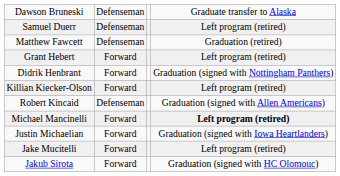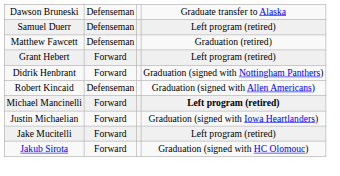 <table class="wikitable">
 <tr align="center" bgcolor="">
 <td>Dawson Bruneski</td>
 <td>Defenseman</td>
 <td></td>
 <td>Graduate transfer to <a href='#'>Alaska</a></td>
 </tr>
 <tr align="center" bgcolor="f0f0f0">
 <td>Samuel Duerr</td>
 <td>Defenseman</td>
 <td></td>
 <td>Left program (retired)</td>
 </tr>
 <tr align="center" bgcolor="">
 <td>Matthew Fawcett</td>
 <td>Defenseman</td>
 <td></td>
 <td>Graduation (retired)</td>
 </tr>
 <tr align="center" bgcolor="f0f0f0">
 <td>Grant Hebert</td>
 <td>Forward</td>
 <td></td>
 <td>Left program (retired)</td>
 </tr>
 <tr align="center" bgcolor="">
 <td>Didrik Henbrant</td>
 <td>Forward</td>
 <td></td>
 <td>Graduation (signed with <a href='#'>Nottingham Panthers</a>)</td>
-</tr>
-<tr align="center" bgcolor="f0f0f0">
-<td>Killian Kiecker-Olson</td>
-<td>Forward</td>
-<td></td>
-<td>Left program (retired)</td>
 </tr>
 <tr align="center" bgcolor="">
 <td>Robert Kincaid</td>
 <td>Defenseman</td>
 <td></td>
 <td>Graduation (signed with <a href='#'>Allen Americans</a>)</td>
 </tr>
 <tr align="center" bgcolor="f0f0f0">
 <td>Michael Mancinelli</td>
 <td>Forward</td>
 <td></td>
 <td><strong>Left program (retired)</strong></td>
 </tr>
 <tr align="center" bgcolor="">
 <td>Justin Michaelian</td>
 <td>Forward</td>
 <td></td>
 <td>Graduation (signed with <a href='#'>Iowa Heartlanders</a>)</td>
 </tr>
 <tr align="center" bgcolor="f0f0f0">
 <td>Jake Mucitelli</td>
 <td>Forward</td>
 <td></td>
 <td>Left program (retired)</td>
 </tr>
 <tr align="center" bgcolor="">
 <td><a href='#'>Jakub Sirota</a></td>
 <td>Forward</td>
 <td></td>
 <td>Graduation (signed with <a href='#'>HC Olomouc</a>)</td>
 </tr>
 </table>
